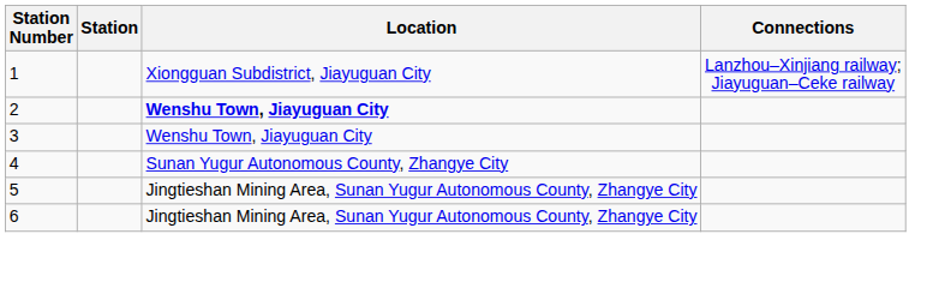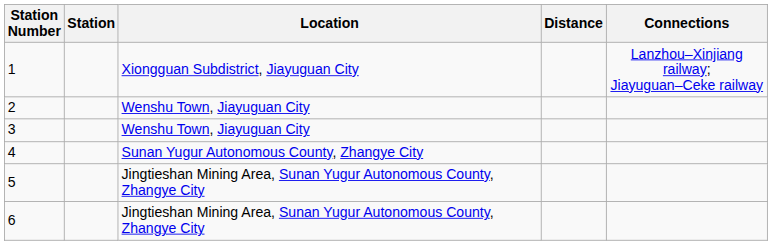 <table class="wikitable sortable plainrowheaders">
 <tr>
 <th>Station<br>Number</th>
 <th scope=col>Station</th>
 <th>Location</th>
+<th>Distance</th>
 <th scope="col">Connections</th>
 </tr>
 <tr>
 <td>1</td>
 <td></td>
 <td><a href='#'>Xiongguan Subdistrict</a>, <a href='#'>Jiayuguan City</a></td>
+<td></td>
 <td align="center"><a href='#'>Lanzhou–Xinjiang railway</a>;<br><a href='#'>Jiayuguan–Ceke railway</a></td>
 </tr>
 <tr>
 <td>2</td>
 <td></td>
-<td><strong><a href='#'>Wenshu Town</a>, <a href='#'>Jiayuguan City</a></strong></td>
+<td><a href='#'>Wenshu Town</a>, <a href='#'>Jiayuguan City</a></td>
+<td></td>
 <td></td>
 </tr>
 <tr>
 <td>3</td>
 <td></td>
 <td><a href='#'>Wenshu Town</a>, <a href='#'>Jiayuguan City</a></td>
 <td></td>
+<td></td>
 </tr>
 <tr>
 <td>4</td>
 <td></td>
 <td><a href='#'>Sunan Yugur Autonomous County</a>, <a href='#'>Zhangye City</a></td>
+<td></td>
 <td></td>
 </tr>
 <tr>
 <td>5</td>
 <td></td>
 <td>Jingtieshan Mining Area, <a href='#'>Sunan Yugur Autonomous County</a>, <a href='#'>Zhangye City</a></td>
 <td></td>
+<td></td>
 </tr>
 <tr>
 <td>6</td>
 <td></td>
 <td>Jingtieshan Mining Area, <a href='#'>Sunan Yugur Autonomous County</a>, <a href='#'>Zhangye City</a></td>
 <td></td>
+<td></td>
 </tr>
 </table>
